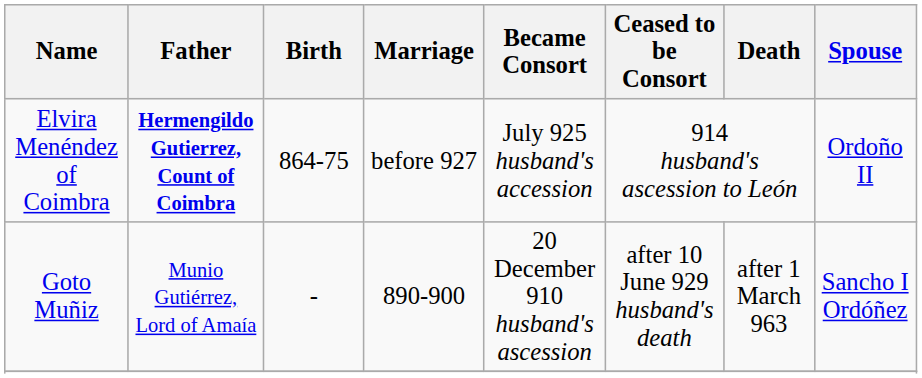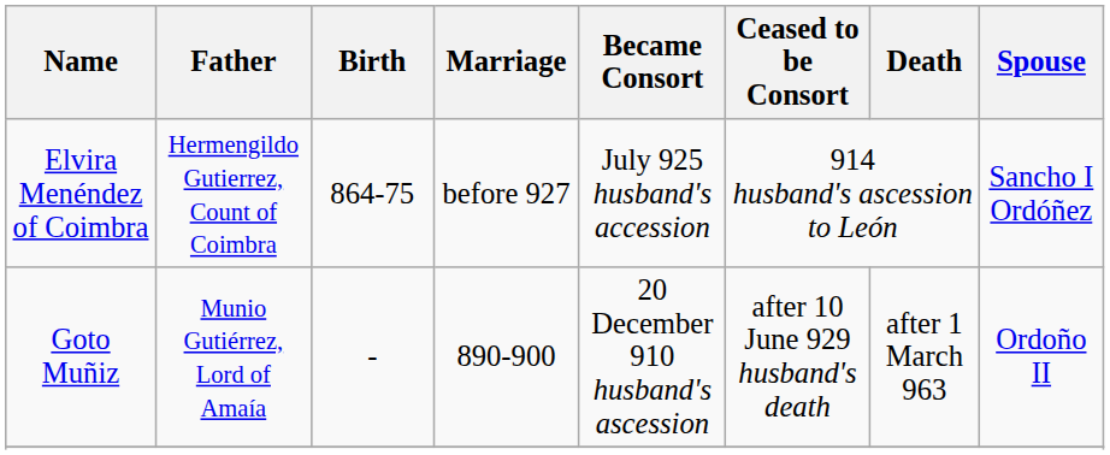 <table width=95% class="wikitable">
 <tr>
 <th width = "10%">Name</th>
 <th width = "9%">Father</th>
 <th width = "10%">Birth</th>
 <th width = "9%">Marriage</th>
 <th width = "9%">Became Consort</th>
 <th width = "9%">Ceased to be Consort</th>
 <th width = "9%">Death</th>
 <th width = "6%"><a href='#'>Spouse</a></th>
 </tr>
 <tr>
 <td align="center"><a href='#'>Elvira Menéndez of Coimbra</a><br></td>
-<td align="center"><strong><small><a href='#'>Hermengildo Gutierrez, Count of Coimbra</a></small></strong></td>
+<td align="center"><small><a href='#'>Hermengildo Gutierrez, Count of Coimbra</a></small></td>
 <td align="center">864-75</td>
 <td align="center">before 927</td>
 <td align="center">July 925<br><em>husband's accession</em></td>
 <td align="center" colspan="2">914<br><em>husband's ascession to León</em></td>
-<td align="center"><a href='#'>Ordoño II</a></td>
+<td align="center"><a href='#'>Sancho I Ordóñez</a></td>
 </tr>
 <tr>
 <td align="center"><a href='#'>Goto Muñiz</a></td>
 <td align="center"><small><a href='#'>Munio Gutiérrez, Lord of Amaía</a></small></td>
 <td align="center">-</td>
 <td align="center">890-900</td>
 <td align="center">20 December 910<br><em>husband's ascession</em></td>
 <td align="center">after 10 June 929<br><em>husband's death</em></td>
 <td align="center">after 1 March 963</td>
-<td align="center"><a href='#'>Sancho I Ordóñez</a></td>
+<td align="center"><a href='#'>Ordoño II</a></td>
 </tr>
 <tr>
 </tr>
 <tr>
 </tr>
 </table>
